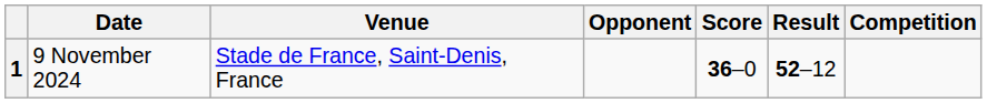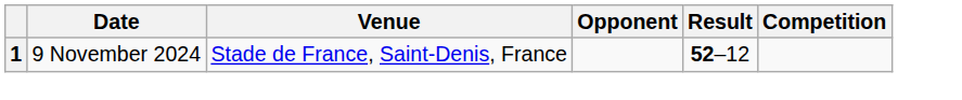 <table class="wikitable plainrowheaders" style="font-size:85%;">
 <tr>
 <th scope=col></th>
 <th scope=col data-sort-type=date>Date</th>
 <th scope=col>Venue</th>
 <th scope=col>Opponent</th>
-<th scope=col>Score</th>
 <th scope=col>Result</th>
 <th scope=col>Competition</th>
 </tr>
 <tr>
 <th scope=row>1</th>
 <td>9 November 2024</td>
 <td><a href='#'>Stade de France</a>, <a href='#'>Saint-Denis</a>, France</td>
 <td></td>
-<td align=center><strong>36</strong>–0</td>
 <td align=center><strong>52</strong>–12</td>
 <td></td>
 </tr>
 </table>
